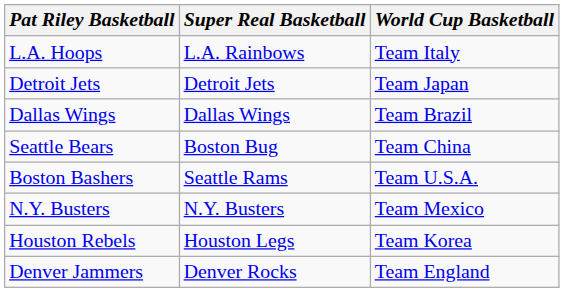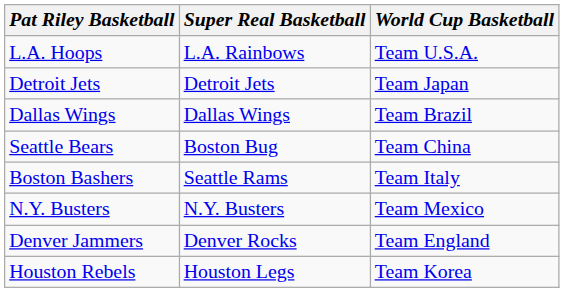 <table class="wikitable">
 <tr>
 <th><strong><em>Pat Riley Basketball</em></strong></th>
 <th><strong><em>Super Real Basketball</em></strong></th>
 <th><strong><em>World Cup Basketball</em></strong></th>
 </tr>
 <tr>
 <td><a href='#'>L.A. Hoops</a></td>
 <td><a href='#'>L.A. Rainbows</a></td>
-<td><a href='#'>Team Italy</a></td>
+<td><a href='#'>Team U.S.A.</a></td>
 </tr>
 <tr>
 <td><a href='#'>Detroit Jets</a></td>
 <td><a href='#'>Detroit Jets</a></td>
 <td><a href='#'>Team Japan</a></td>
 </tr>
 <tr>
 <td><a href='#'>Dallas Wings</a></td>
 <td><a href='#'>Dallas Wings</a></td>
 <td><a href='#'>Team Brazil</a></td>
 </tr>
 <tr>
 <td><a href='#'>Seattle Bears</a></td>
 <td><a href='#'>Boston Bug</a></td>
 <td><a href='#'>Team China</a></td>
 </tr>
 <tr>
 <td><a href='#'>Boston Bashers</a></td>
 <td><a href='#'>Seattle Rams</a></td>
-<td><a href='#'>Team U.S.A.</a></td>
+<td><a href='#'>Team Italy</a></td>
 </tr>
 <tr>
 <td><a href='#'>N.Y. Busters</a></td>
 <td><a href='#'>N.Y. Busters</a></td>
 <td><a href='#'>Team Mexico</a></td>
 </tr>
 <tr>
+<td><a href='#'>Denver Jammers</a></td>
+<td><a href='#'>Denver Rocks</a></td>
+<td><a href='#'>Team England</a></td>
+</tr>
+<tr>
 <td><a href='#'>Houston Rebels</a></td>
 <td><a href='#'>Houston Legs</a></td>
 <td><a href='#'>Team Korea</a></td>
 </tr>
-<tr>
-<td><a href='#'>Denver Jammers</a></td>
-<td><a href='#'>Denver Rocks</a></td>
-<td><a href='#'>Team England</a></td>
-</tr>
 </table>
